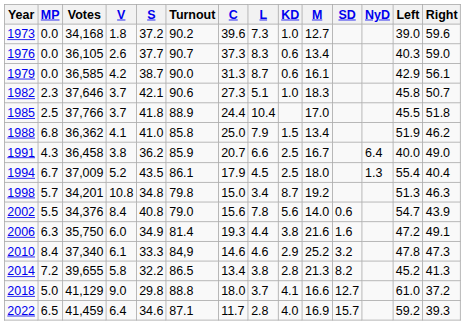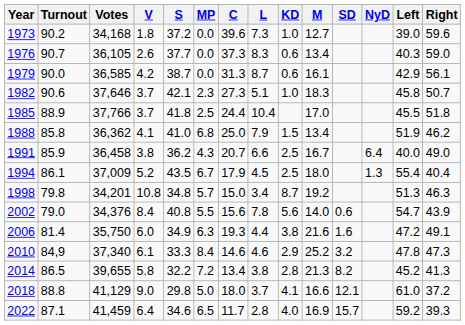 <table class="wikitable sortable" style="font-size: 95%;">
 <tr>
 <th>Year</th>
-<th><a href='#'>MP</a></th>
+<th>Turnout</th>
 <th>Votes</th>
 <th><a href='#'>V</a></th>
 <th><a href='#'>S</a></th>
-<th>Turnout</th>
+<th><a href='#'>MP</a></th>
 <th><a href='#'>C</a></th>
 <th><a href='#'>L</a></th>
 <th><a href='#'>KD</a></th>
 <th><a href='#'>M</a></th>
 <th><a href='#'>SD</a></th>
 <th><a href='#'>NyD</a></th>
 <th>Left</th>
 <th>Right</th>
 </tr>
 <tr>
 <td><a href='#'>1973</a></td>
-<td>0.0</td>
+<td>90.2</td>
 <td>34,168</td>
 <td>1.8</td>
 <td>37.2</td>
-<td>90.2</td>
+<td>0.0</td>
 <td>39.6</td>
 <td>7.3</td>
 <td>1.0</td>
 <td>12.7</td>
 <td></td>
 <td></td>
 <td>39.0</td>
 <td>59.6</td>
 </tr>
 <tr>
 <td><a href='#'>1976</a></td>
-<td>0.0</td>
+<td>90.7</td>
 <td>36,105</td>
 <td>2.6</td>
 <td>37.7</td>
-<td>90.7</td>
+<td>0.0</td>
 <td>37.3</td>
 <td>8.3</td>
 <td>0.6</td>
 <td>13.4</td>
 <td></td>
 <td></td>
 <td>40.3</td>
 <td>59.0</td>
 </tr>
 <tr>
 <td><a href='#'>1979</a></td>
-<td>0.0</td>
+<td>90.0</td>
 <td>36,585</td>
 <td>4.2</td>
 <td>38.7</td>
-<td>90.0</td>
+<td>0.0</td>
 <td>31.3</td>
 <td>8.7</td>
 <td>0.6</td>
 <td>16.1</td>
 <td></td>
 <td></td>
 <td>42.9</td>
 <td>56.1</td>
 </tr>
 <tr>
 <td><a href='#'>1982</a></td>
-<td>2.3</td>
+<td>90.6</td>
 <td>37,646</td>
 <td>3.7</td>
 <td>42.1</td>
-<td>90.6</td>
+<td>2.3</td>
 <td>27.3</td>
 <td>5.1</td>
 <td>1.0</td>
 <td>18.3</td>
 <td></td>
 <td></td>
 <td>45.8</td>
 <td>50.7</td>
 </tr>
 <tr>
 <td><a href='#'>1985</a></td>
-<td>2.5</td>
+<td>88.9</td>
 <td>37,766</td>
 <td>3.7</td>
 <td>41.8</td>
-<td>88.9</td>
+<td>2.5</td>
 <td>24.4</td>
 <td>10.4</td>
 <td></td>
 <td>17.0</td>
 <td></td>
 <td></td>
 <td>45.5</td>
 <td>51.8</td>
 </tr>
 <tr>
 <td><a href='#'>1988</a></td>
-<td>6.8</td>
+<td>85.8</td>
 <td>36,362</td>
 <td>4.1</td>
 <td>41.0</td>
-<td>85.8</td>
+<td>6.8</td>
 <td>25.0</td>
 <td>7.9</td>
 <td>1.5</td>
 <td>13.4</td>
 <td></td>
 <td></td>
 <td>51.9</td>
 <td>46.2</td>
 </tr>
 <tr>
 <td><a href='#'>1991</a></td>
-<td>4.3</td>
+<td>85.9</td>
 <td>36,458</td>
 <td>3.8</td>
 <td>36.2</td>
-<td>85.9</td>
+<td>4.3</td>
 <td>20.7</td>
 <td>6.6</td>
 <td>2.5</td>
 <td>16.7</td>
 <td></td>
 <td>6.4</td>
 <td>40.0</td>
 <td>49.0</td>
 </tr>
 <tr>
 <td><a href='#'>1994</a></td>
-<td>6.7</td>
+<td>86.1</td>
 <td>37,009</td>
 <td>5.2</td>
 <td>43.5</td>
-<td>86.1</td>
+<td>6.7</td>
 <td>17.9</td>
 <td>4.5</td>
 <td>2.5</td>
 <td>18.0</td>
 <td></td>
 <td>1.3</td>
 <td>55.4</td>
 <td>40.4</td>
 </tr>
 <tr>
 <td><a href='#'>1998</a></td>
-<td>5.7</td>
+<td>79.8</td>
 <td>34,201</td>
 <td>10.8</td>
 <td>34.8</td>
-<td>79.8</td>
+<td>5.7</td>
 <td>15.0</td>
 <td>3.4</td>
 <td>8.7</td>
 <td>19.2</td>
 <td></td>
 <td></td>
 <td>51.3</td>
 <td>46.3</td>
 </tr>
 <tr>
 <td><a href='#'>2002</a></td>
-<td>5.5</td>
+<td>79.0</td>
 <td>34,376</td>
 <td>8.4</td>
 <td>40.8</td>
-<td>79.0</td>
+<td>5.5</td>
 <td>15.6</td>
 <td>7.8</td>
 <td>5.6</td>
 <td>14.0</td>
 <td>0.6</td>
 <td></td>
 <td>54.7</td>
 <td>43.9</td>
 </tr>
 <tr>
 <td><a href='#'>2006</a></td>
-<td>6.3</td>
+<td>81.4</td>
 <td>35,750</td>
 <td>6.0</td>
 <td>34.9</td>
-<td>81.4</td>
+<td>6.3</td>
 <td>19.3</td>
 <td>4.4</td>
 <td>3.8</td>
 <td>21.6</td>
 <td>1.6</td>
 <td></td>
 <td>47.2</td>
 <td>49.1</td>
 </tr>
 <tr>
 <td><a href='#'>2010</a></td>
-<td>8.4</td>
+<td>84,9</td>
 <td>37,340</td>
 <td>6.1</td>
 <td>33.3</td>
-<td>84,9</td>
+<td>8.4</td>
 <td>14.6</td>
 <td>4.6</td>
 <td>2.9</td>
 <td>25.2</td>
 <td>3.2</td>
 <td></td>
 <td>47.8</td>
 <td>47.3</td>
 </tr>
 <tr>
 <td><a href='#'>2014</a></td>
-<td>7.2</td>
+<td>86.5</td>
 <td>39,655</td>
 <td>5.8</td>
 <td>32.2</td>
-<td>86.5</td>
+<td>7.2</td>
 <td>13.4</td>
 <td>3.8</td>
 <td>2.8</td>
 <td>21.3</td>
 <td>8.2</td>
 <td></td>
 <td>45.2</td>
 <td>41.3</td>
 </tr>
 <tr>
 <td><a href='#'>2018</a></td>
-<td>5.0</td>
+<td>88.8</td>
 <td>41,129</td>
 <td>9.0</td>
 <td>29.8</td>
-<td>88.8</td>
+<td>5.0</td>
 <td>18.0</td>
 <td>3.7</td>
 <td>4.1</td>
 <td>16.6</td>
-<td>12.7</td>
+<td>12.1</td>
 <td></td>
 <td>61.0</td>
 <td>37.2</td>
 </tr>
 <tr>
 <td><a href='#'>2022</a></td>
-<td>6.5</td>
+<td>87.1</td>
 <td>41,459</td>
 <td>6.4</td>
 <td>34.6</td>
-<td>87.1</td>
+<td>6.5</td>
 <td>11.7</td>
 <td>2.8</td>
 <td>4.0</td>
 <td>16.9</td>
 <td>15.7</td>
 <td></td>
 <td>59.2</td>
 <td>39.3</td>
 </tr>
 </table>
